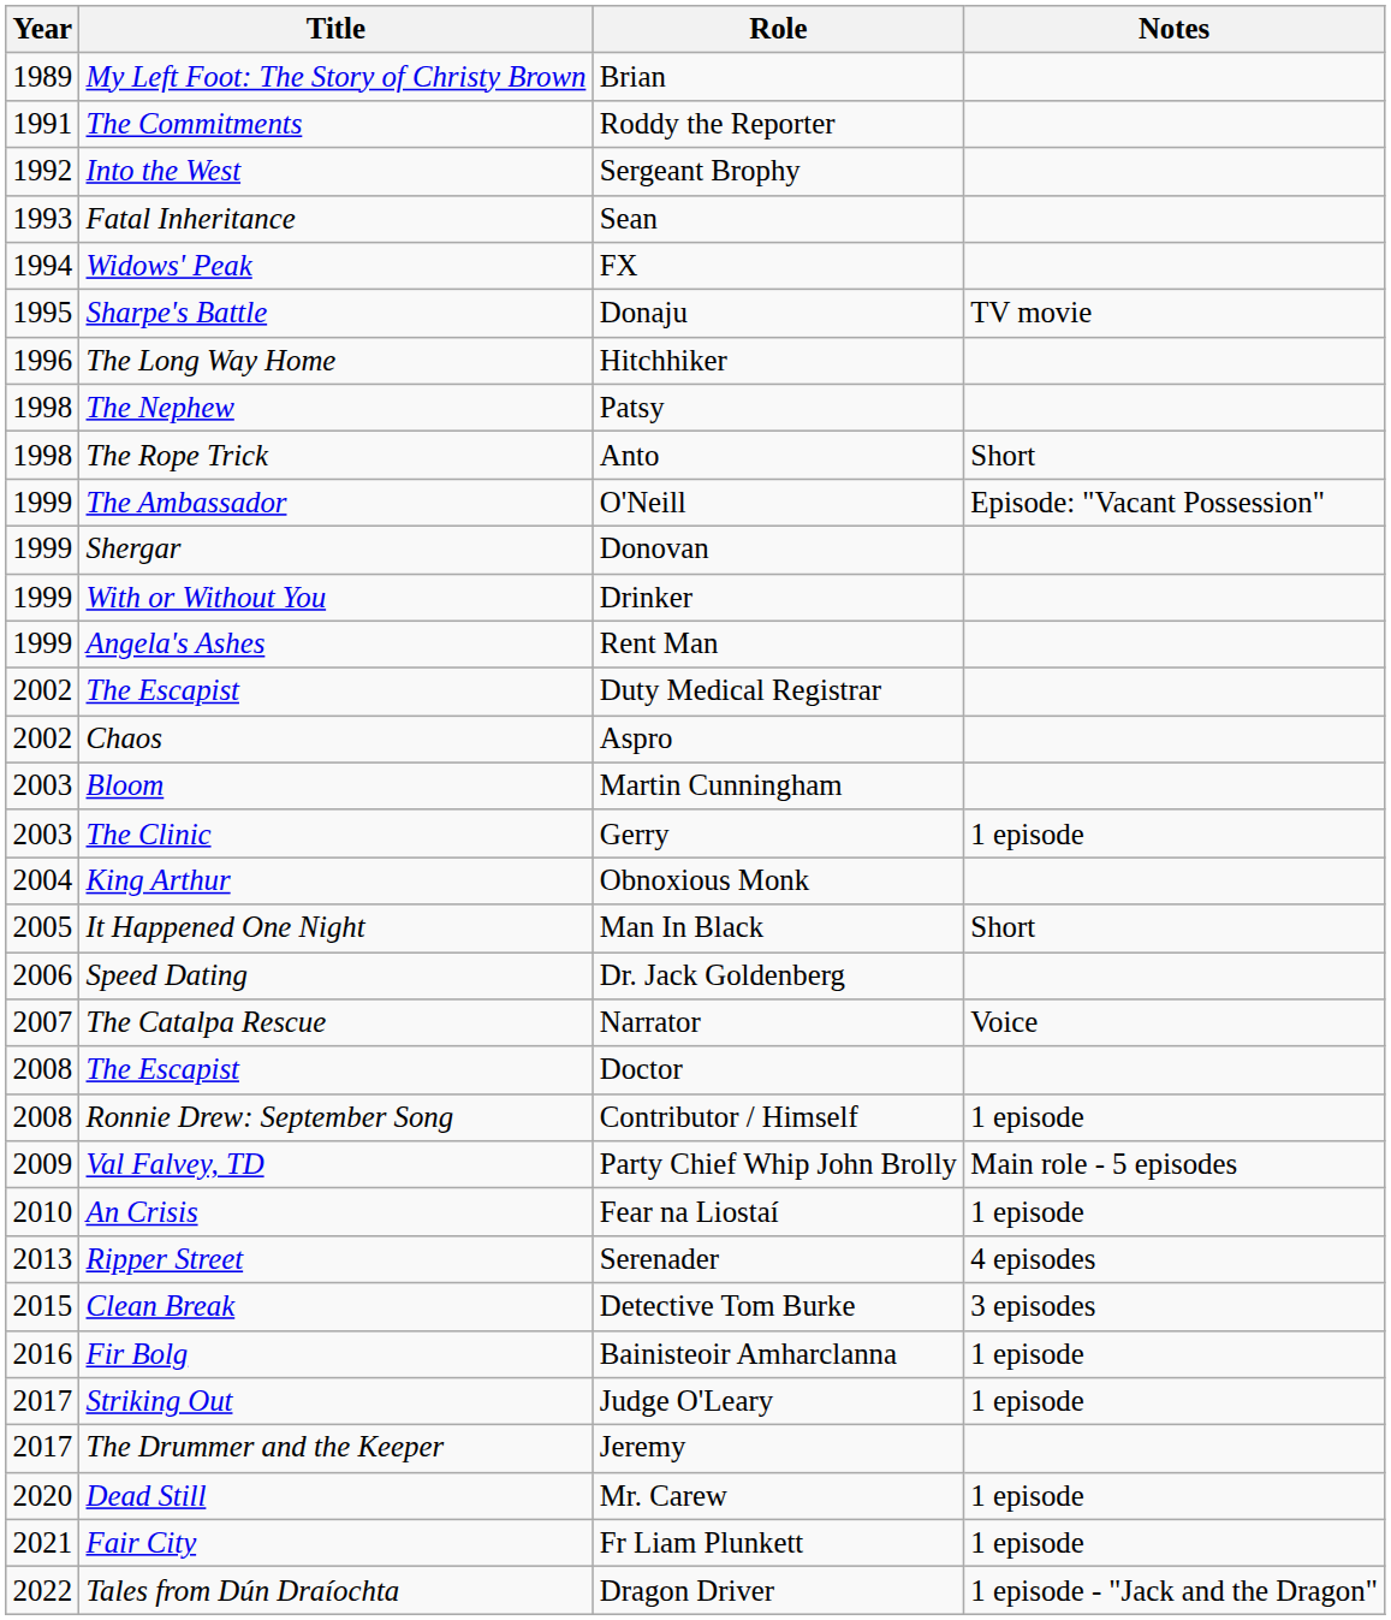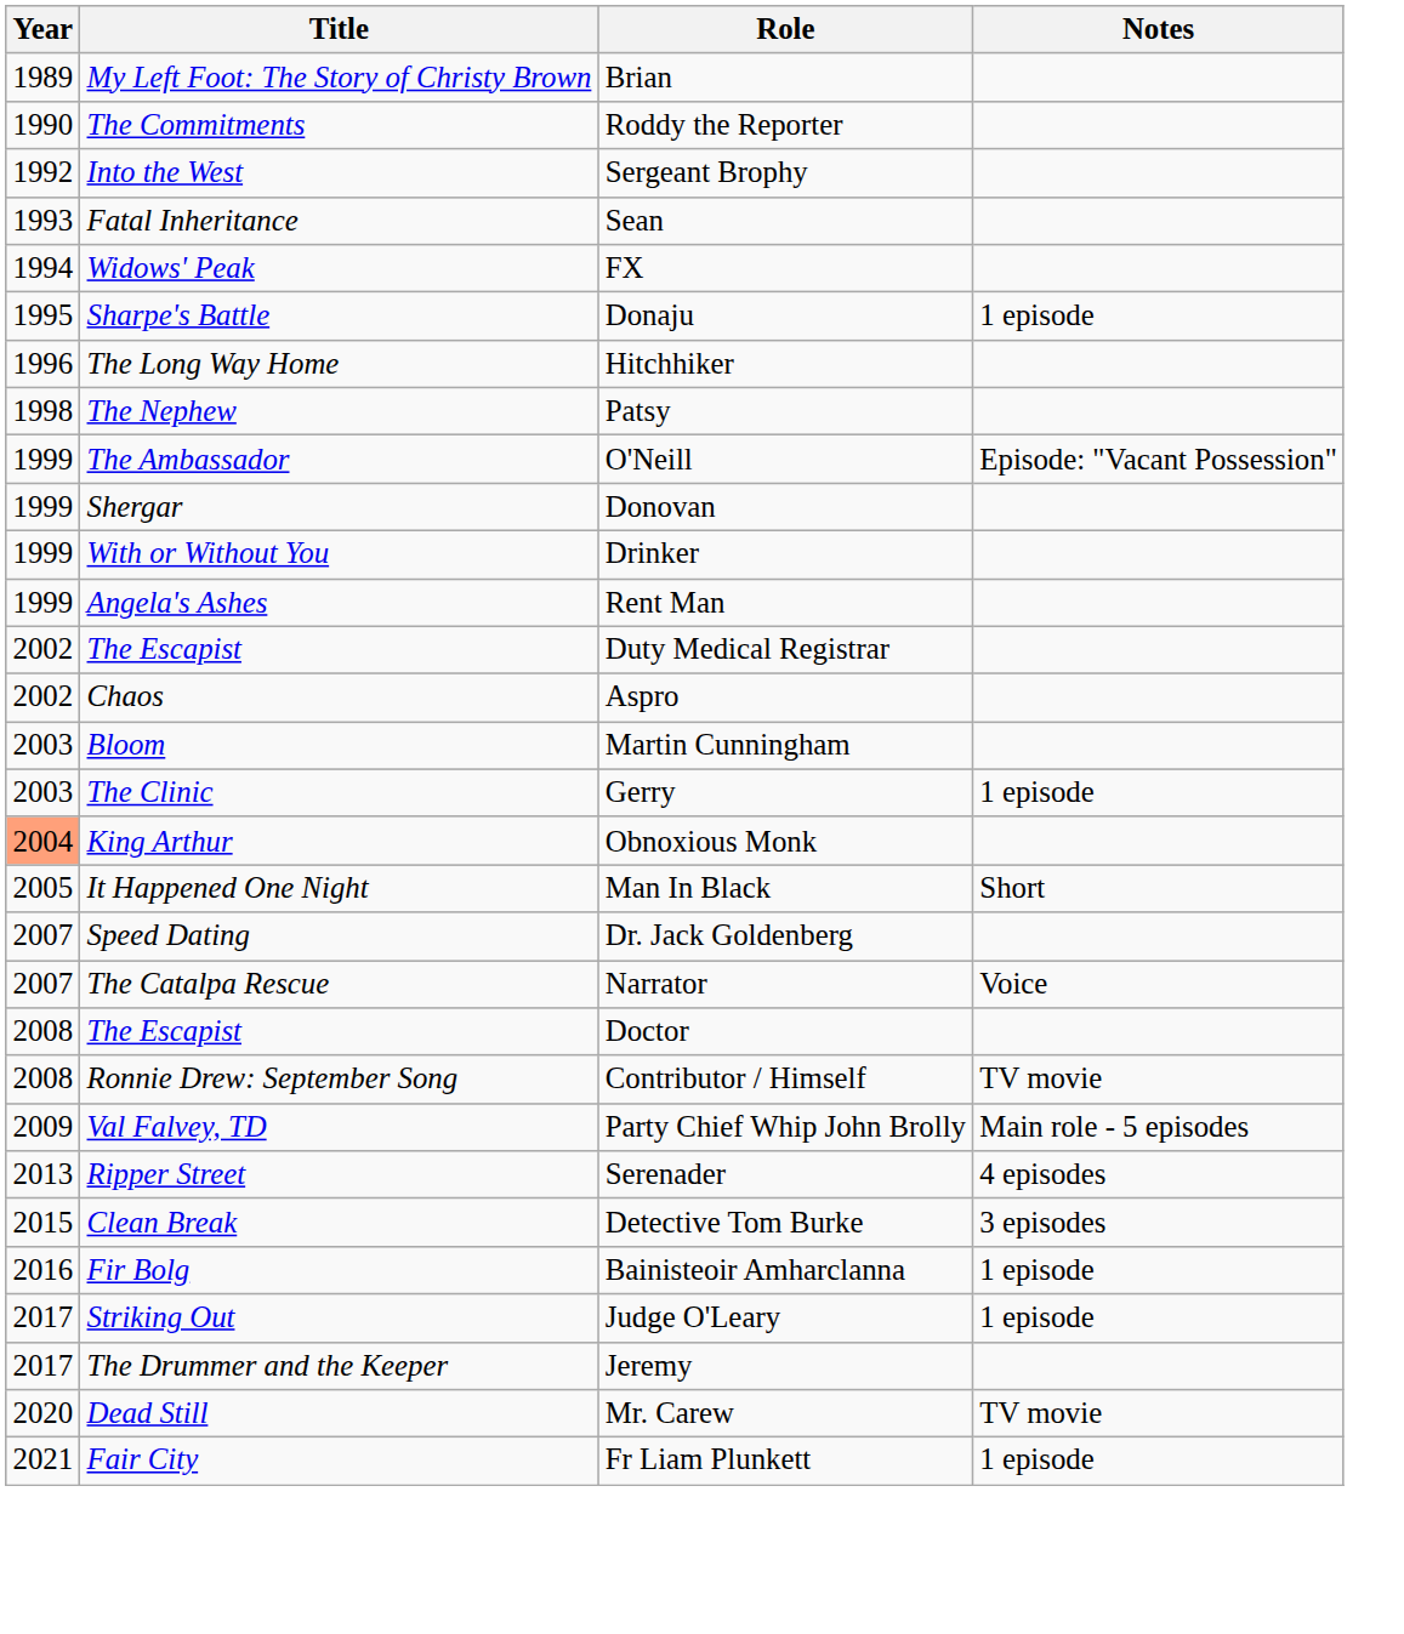 <table class="wikitable">
 <tr>
 <th>Year</th>
 <th>Title</th>
 <th>Role</th>
 <th>Notes</th>
 </tr>
 <tr>
 <td>1989</td>
 <td><em><a href='#'>My Left Foot: The Story of Christy Brown</a></em></td>
 <td>Brian</td>
 <td></td>
 </tr>
 <tr>
-<td>1991</td>
+<td>1990</td>
 <td><em><a href='#'>The Commitments</a></em></td>
 <td>Roddy the Reporter</td>
 <td></td>
 </tr>
 <tr>
 <td>1992</td>
 <td><em><a href='#'>Into the West</a></em></td>
 <td>Sergeant Brophy</td>
 <td></td>
 </tr>
 <tr>
 <td>1993</td>
 <td><em>Fatal Inheritance</em></td>
 <td>Sean</td>
 <td></td>
 </tr>
 <tr>
 <td>1994</td>
 <td><em><a href='#'>Widows' Peak</a></em></td>
 <td>FX</td>
 <td></td>
 </tr>
 <tr>
 <td>1995</td>
 <td><em><a href='#'>Sharpe's Battle</a></em></td>
 <td>Donaju</td>
-<td>TV movie</td>
+<td>1 episode</td>
 </tr>
 <tr>
 <td>1996</td>
 <td><em>The Long Way Home</em></td>
 <td>Hitchhiker</td>
 <td></td>
 </tr>
 <tr>
 <td>1998</td>
 <td><em><a href='#'>The Nephew</a></em></td>
 <td>Patsy</td>
 <td></td>
-</tr>
-<tr>
-<td>1998</td>
-<td><em>The Rope Trick</em></td>
-<td>Anto</td>
-<td>Short</td>
 </tr>
 <tr>
 <td>1999</td>
 <td><em><a href='#'>The Ambassador</a></em></td>
 <td>O'Neill</td>
 <td>Episode: "Vacant Possession"</td>
 </tr>
 <tr>
 <td>1999</td>
 <td><em>Shergar</em></td>
 <td>Donovan</td>
 <td></td>
 </tr>
 <tr>
 <td>1999</td>
 <td><em><a href='#'>With or Without You</a></em></td>
 <td>Drinker</td>
 <td></td>
 </tr>
 <tr>
 <td>1999</td>
 <td><em><a href='#'>Angela's Ashes</a></em></td>
 <td>Rent Man</td>
 <td></td>
 </tr>
 <tr>
 <td>2002</td>
 <td><em><a href='#'>The Escapist</a></em></td>
 <td>Duty Medical Registrar</td>
 <td></td>
 </tr>
 <tr>
 <td>2002</td>
 <td><em>Chaos</em></td>
 <td>Aspro</td>
 <td></td>
 </tr>
 <tr>
 <td>2003</td>
 <td><em><a href='#'>Bloom</a></em></td>
 <td>Martin Cunningham</td>
 <td></td>
 </tr>
 <tr>
 <td>2003</td>
 <td><em><a href='#'>The Clinic</a></em></td>
 <td>Gerry</td>
 <td>1 episode</td>
 </tr>
 <tr>
-<td>2004</td>
+<td style="background: lightsalmon;">2004</td>
 <td><em><a href='#'>King Arthur</a></em></td>
 <td>Obnoxious Monk</td>
 <td></td>
 </tr>
 <tr>
 <td>2005</td>
 <td><em>It Happened One Night</em></td>
 <td>Man In Black</td>
 <td>Short</td>
 </tr>
 <tr>
-<td>2006</td>
+<td>2007</td>
 <td><em>Speed Dating</em></td>
 <td>Dr. Jack Goldenberg</td>
 <td></td>
 </tr>
 <tr>
 <td>2007</td>
 <td><em>The Catalpa Rescue</em></td>
 <td>Narrator</td>
 <td>Voice</td>
 </tr>
 <tr>
 <td>2008</td>
 <td><em><a href='#'>The Escapist</a></em></td>
 <td>Doctor</td>
 <td></td>
 </tr>
 <tr>
 <td>2008</td>
 <td><em>Ronnie Drew: September Song</em></td>
 <td>Contributor / Himself</td>
-<td>1 episode</td>
+<td>TV movie</td>
 </tr>
 <tr>
 <td>2009</td>
 <td><em><a href='#'>Val Falvey, TD</a></em></td>
 <td>Party Chief Whip John Brolly</td>
 <td>Main role - 5 episodes</td>
-</tr>
-<tr>
-<td>2010</td>
-<td><em><a href='#'>An Crisis</a></em></td>
-<td>Fear na Liostaí</td>
-<td>1 episode</td>
 </tr>
 <tr>
 <td>2013</td>
 <td><em><a href='#'>Ripper Street</a></em></td>
 <td>Serenader</td>
 <td>4 episodes</td>
 </tr>
 <tr>
 <td>2015</td>
 <td><em><a href='#'>Clean Break</a></em></td>
 <td>Detective Tom Burke</td>
 <td>3 episodes</td>
 </tr>
 <tr>
 <td>2016</td>
 <td><em><a href='#'>Fir Bolg</a></em></td>
 <td>Bainisteoir Amharclanna</td>
 <td>1 episode</td>
 </tr>
 <tr>
 <td>2017</td>
 <td><em><a href='#'>Striking Out</a></em></td>
 <td>Judge O'Leary</td>
 <td>1 episode</td>
 </tr>
 <tr>
 <td>2017</td>
 <td><em>The Drummer and the Keeper</em></td>
 <td>Jeremy</td>
 <td></td>
 </tr>
 <tr>
 <td>2020</td>
 <td><em><a href='#'>Dead Still</a></em></td>
 <td>Mr. Carew</td>
-<td>1 episode</td>
+<td>TV movie</td>
 </tr>
 <tr>
 <td>2021</td>
 <td><em><a href='#'>Fair City</a></em></td>
 <td>Fr Liam Plunkett</td>
 <td>1 episode</td>
 </tr>
 <tr>
-<td>2022</td>
-<td><em>Tales from Dún Draíochta</em></td>
-<td>Dragon Driver</td>
-<td>1 episode - "Jack and the Dragon"</td>
-</tr>
-<tr>
 </tr>
 </table>
